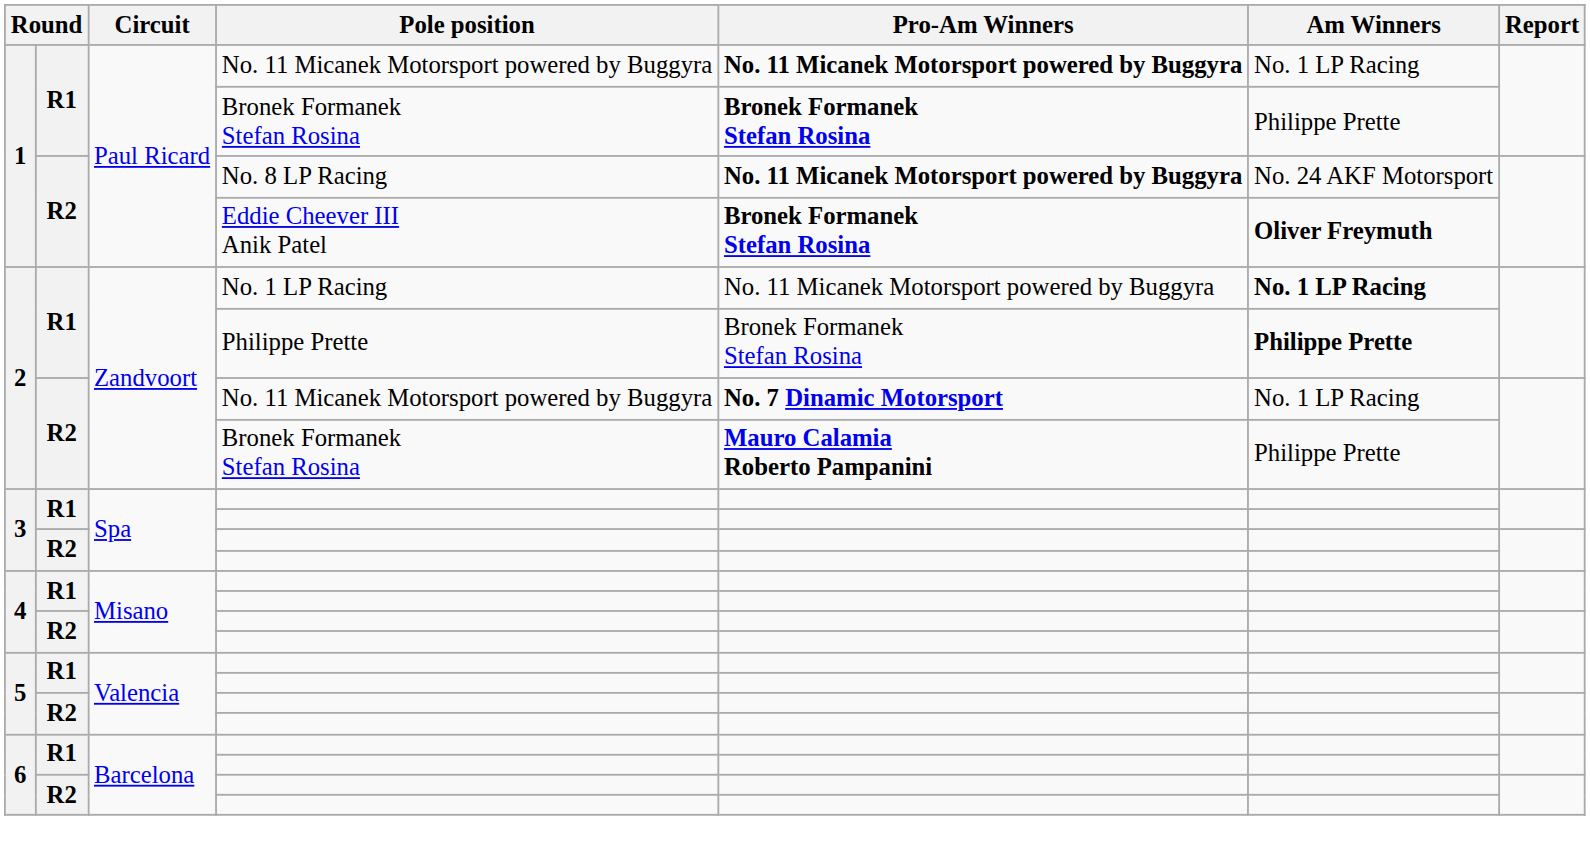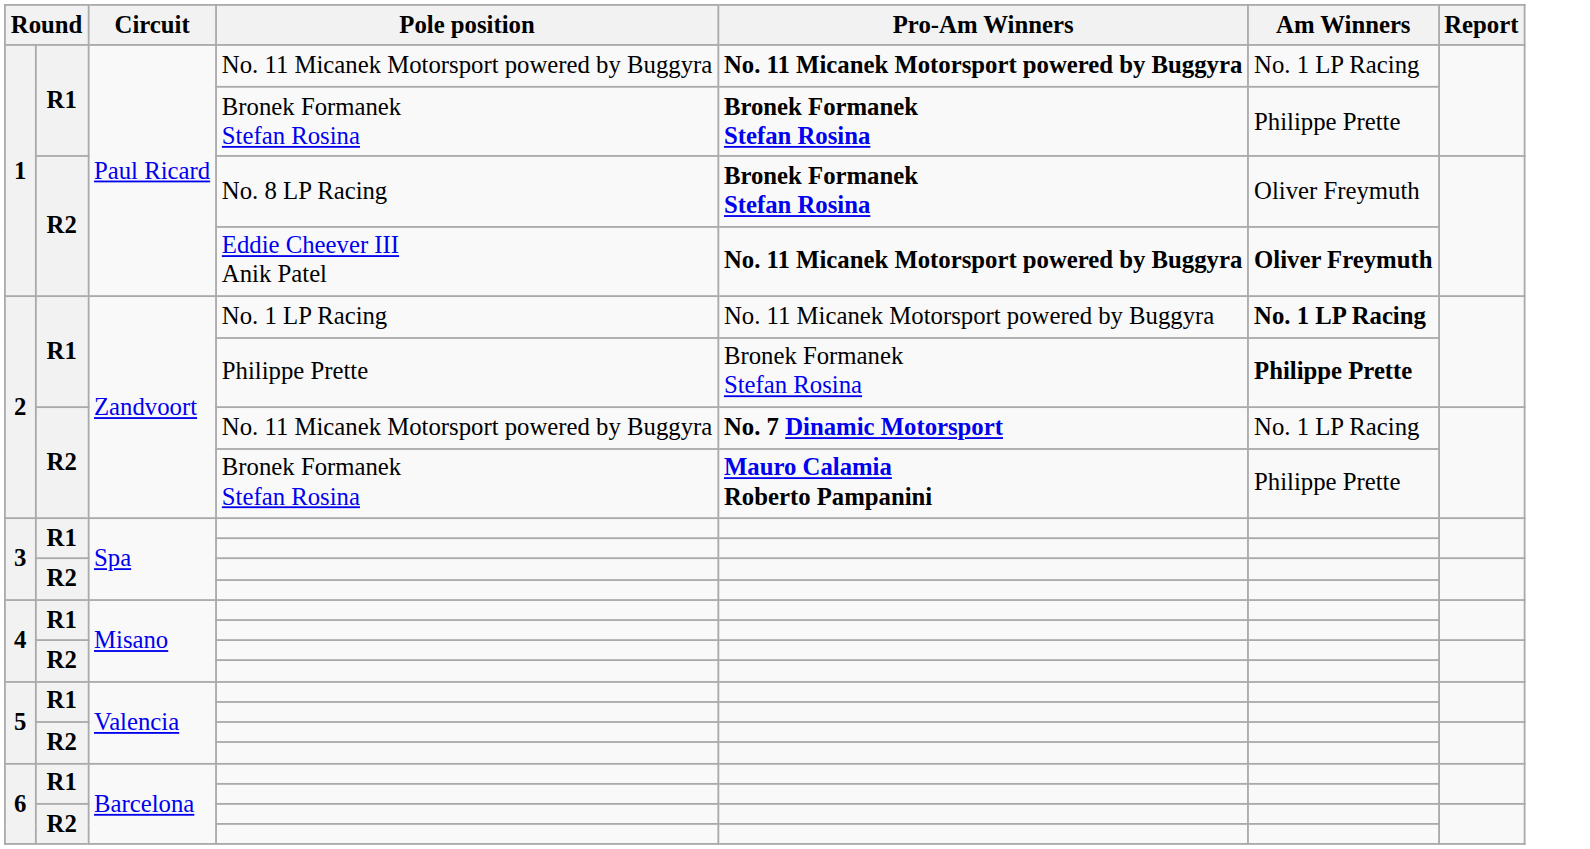 <table class="wikitable" style="font-size:85%;">
 <tr>
 <th colspan="2">Round</th>
 <th>Circuit</th>
 <th>Pole position</th>
 <th>Pro-Am Winners</th>
 <th>Am Winners</th>
 <th>Report</th>
 </tr>
 <tr>
 <th rowspan="4">1</th>
 <th rowspan="2">R1</th>
 <td rowspan="4"> <a href='#'>Paul Ricard</a></td>
 <td nowrap=""> No. 11 Micanek Motorsport powered by Buggyra</td>
 <td nowrap=""><strong> No. 11 Micanek Motorsport powered by Buggyra</strong></td>
 <td nowrap=""> No. 1 LP Racing</td>
 <td rowspan="2" nowrap=""></td>
 </tr>
 <tr>
 <td> Bronek Formanek<br> <a href='#'>Stefan Rosina</a></td>
 <td><strong> Bronek Formanek<br> <a href='#'>Stefan Rosina</a></strong></td>
 <td> Philippe Prette</td>
 </tr>
 <tr>
 <th rowspan="2">R2</th>
 <td> No. 8 LP Racing</td>
-<td><strong> No. 11 Micanek Motorsport powered by Buggyra</strong></td>
-<td> No. 24 AKF Motorsport</td>
+<td><strong> Bronek Formanek<br> <a href='#'>Stefan Rosina</a></strong></td>
+<td> Oliver Freymuth</td>
 <td rowspan="2" nowrap=""></td>
 </tr>
 <tr>
 <td> <a href='#'>Eddie Cheever III</a><br> Anik Patel</td>
-<td><strong> Bronek Formanek<br> <a href='#'>Stefan Rosina</a></strong></td>
+<td><strong> No. 11 Micanek Motorsport powered by Buggyra</strong></td>
 <td><strong> Oliver Freymuth</strong></td>
 </tr>
 <tr>
 <th rowspan="4">2</th>
 <th rowspan="2">R1</th>
 <td rowspan="4"> <a href='#'>Zandvoort</a></td>
 <td> No. 1 LP Racing</td>
 <td> No. 11 Micanek Motorsport powered by Buggyra</td>
 <td> <strong>No. 1 LP Racing</strong></td>
 <td rowspan="2"></td>
 </tr>
 <tr>
 <td> Philippe Prette</td>
 <td> Bronek Formanek<br> <a href='#'>Stefan Rosina</a></td>
 <td> <strong>Philippe Prette</strong></td>
 </tr>
 <tr>
 <th rowspan="2">R2</th>
 <td> No. 11 Micanek Motorsport powered by Buggyra</td>
 <td align="left"> <strong>No. 7</strong> <a href='#'><strong>Dinamic Motorsport</strong></a></td>
 <td> No. 1 LP Racing</td>
 <td rowspan="2"></td>
 </tr>
 <tr>
 <td> Bronek Formanek<br> <a href='#'>Stefan Rosina</a></td>
 <td align="left"> <strong><a href='#'>Mauro Calamia</a><br> Roberto Pampanini</strong></td>
 <td> Philippe Prette</td>
 </tr>
 <tr>
 <th rowspan="4">3</th>
 <th rowspan="2">R1</th>
 <td rowspan="4"> <a href='#'>Spa</a></td>
 <td></td>
 <td></td>
 <td></td>
 <td rowspan="2"></td>
 </tr>
 <tr>
 <td></td>
 <td></td>
 <td></td>
 </tr>
 <tr>
 <th rowspan="2">R2</th>
 <td></td>
 <td></td>
 <td></td>
 <td rowspan="2"></td>
 </tr>
 <tr>
 <td></td>
 <td></td>
 <td></td>
 </tr>
 <tr>
 <th rowspan="4">4</th>
 <th rowspan="2">R1</th>
 <td rowspan="4"> <a href='#'>Misano</a></td>
 <td></td>
 <td></td>
 <td></td>
 <td rowspan="2"></td>
 </tr>
 <tr>
 <td></td>
 <td></td>
 <td></td>
 </tr>
 <tr>
 <th rowspan="2">R2</th>
 <td></td>
 <td></td>
 <td></td>
 <td rowspan="2"></td>
 </tr>
 <tr>
 <td></td>
 <td></td>
 <td></td>
 </tr>
 <tr>
 <th rowspan="4">5</th>
 <th rowspan="2">R1</th>
 <td rowspan="4"> <a href='#'>Valencia</a></td>
 <td></td>
 <td></td>
 <td></td>
 <td rowspan="2"></td>
 </tr>
 <tr>
 <td></td>
 <td></td>
 <td></td>
 </tr>
 <tr>
 <th rowspan="2">R2</th>
 <td></td>
 <td></td>
 <td></td>
 <td rowspan="2"></td>
 </tr>
 <tr>
 <td></td>
 <td></td>
 <td></td>
 </tr>
 <tr>
 <th rowspan="4">6</th>
 <th rowspan="2">R1</th>
 <td rowspan="4"> <a href='#'>Barcelona</a></td>
 <td></td>
 <td></td>
 <td></td>
 <td rowspan="2"></td>
 </tr>
 <tr>
 <td></td>
 <td></td>
 <td></td>
 </tr>
 <tr>
 <th rowspan="2">R2</th>
 <td></td>
 <td></td>
 <td></td>
 <td rowspan="2"></td>
 </tr>
 <tr>
 <td></td>
 <td></td>
 <td></td>
 </tr>
 </table>
